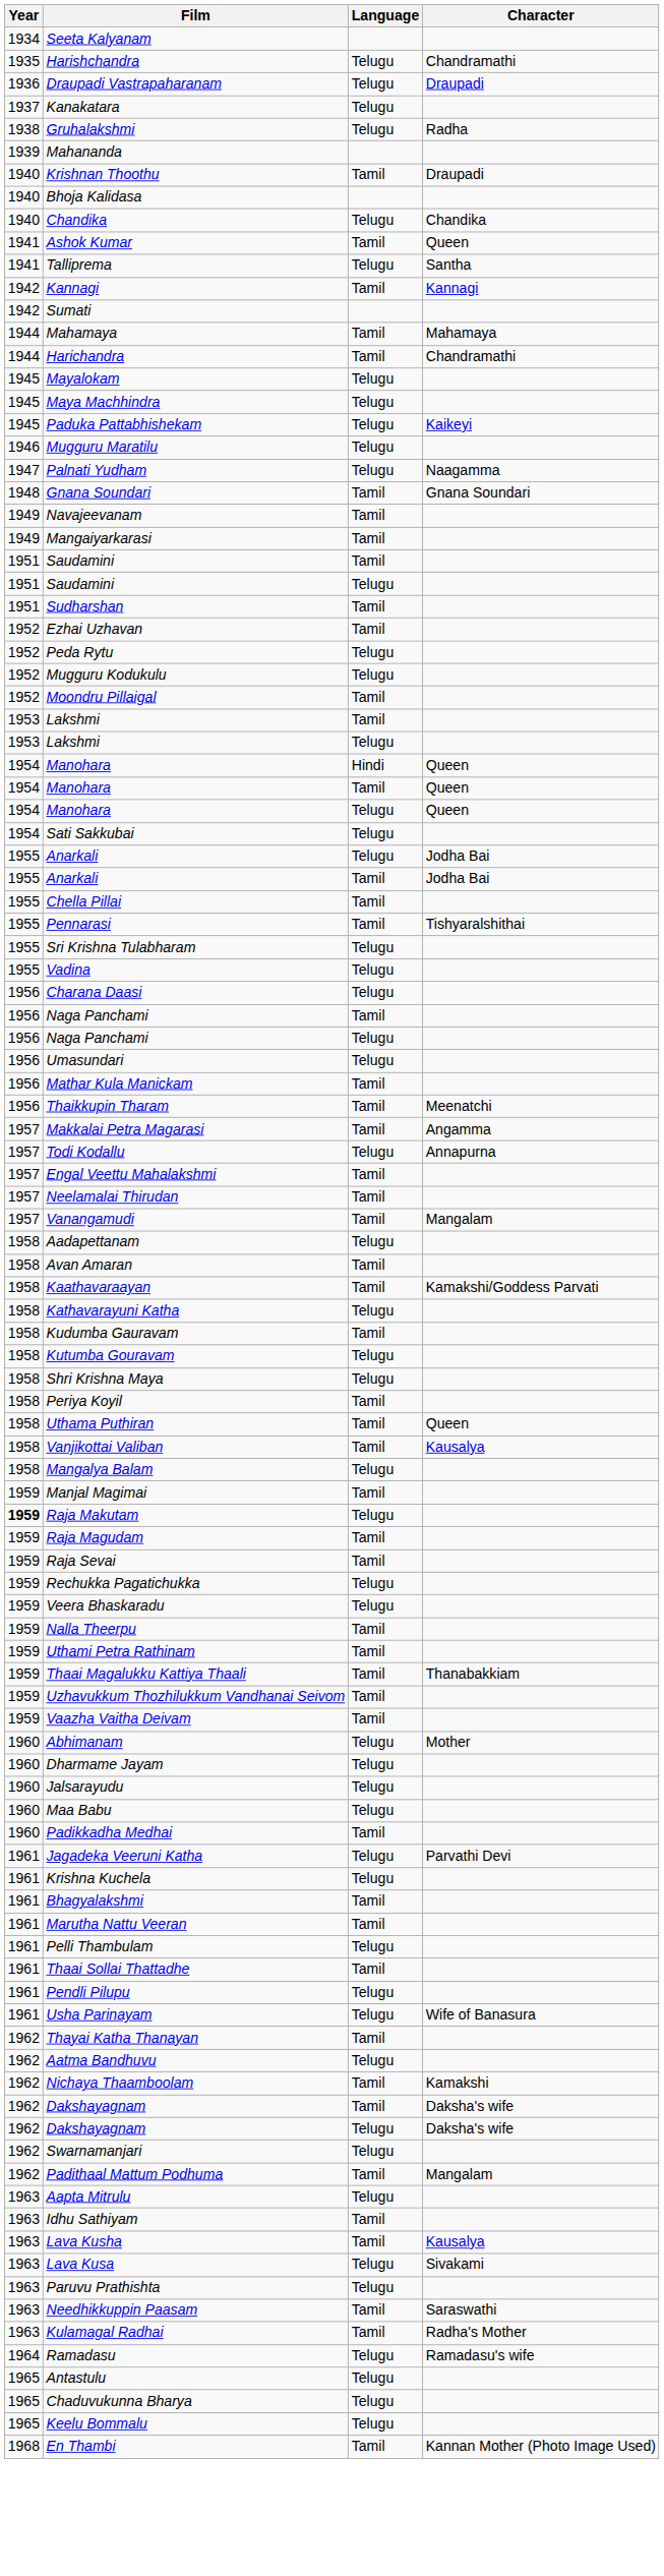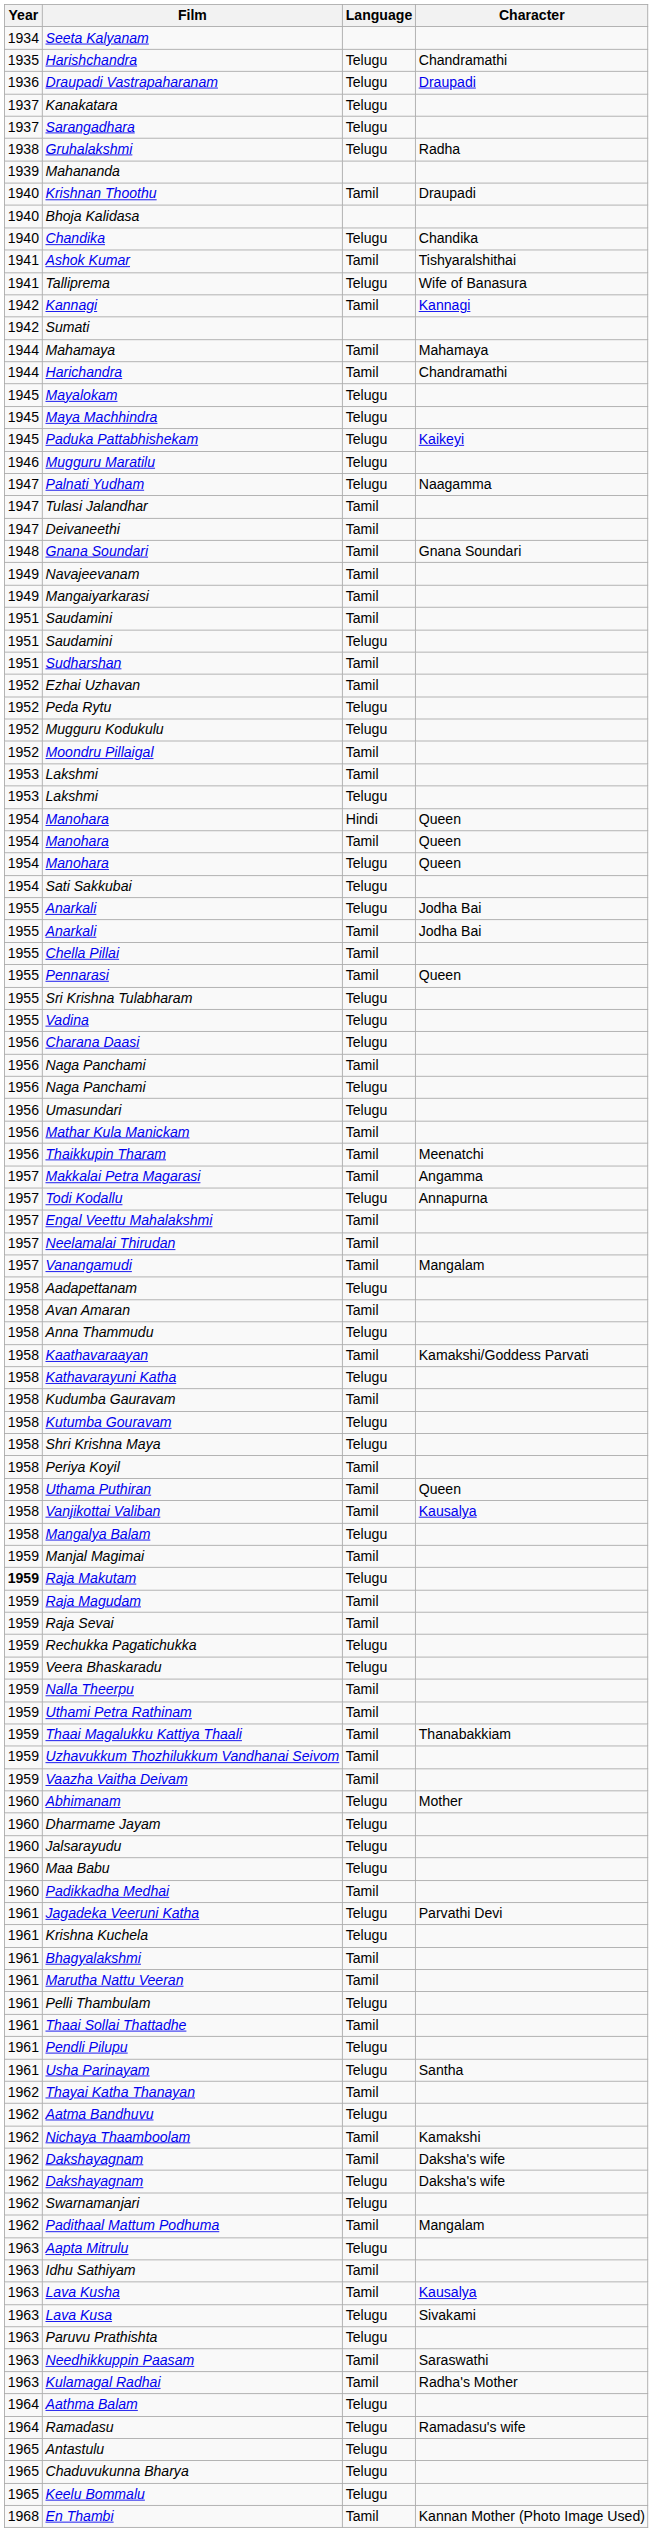 <table class="wikitable sortable">
 <tr>
 <th>Year</th>
 <th>Film</th>
 <th>Language</th>
 <th>Character</th>
 </tr>
 <tr>
 <td>1934</td>
 <td><em><a href='#'>Seeta Kalyanam</a></em></td>
 <td></td>
 <td></td>
 </tr>
 <tr>
 <td>1935</td>
 <td><a href='#'><em>Harishchandra</em></a></td>
 <td>Telugu</td>
 <td>Chandramathi</td>
 </tr>
 <tr>
 <td>1936</td>
 <td><em><a href='#'>Draupadi Vastrapaharanam</a></em></td>
 <td>Telugu</td>
 <td><a href='#'>Draupadi</a></td>
 </tr>
 <tr>
 <td>1937</td>
 <td><em>Kanakatara</em></td>
+<td>Telugu</td>
+<td></td>
+</tr>
+<tr>
+<td>1937</td>
+<td><em><a href='#'>Sarangadhara</a></em></td>
 <td>Telugu</td>
 <td></td>
 </tr>
 <tr>
 <td>1938</td>
 <td><em><a href='#'>Gruhalakshmi</a></em></td>
 <td>Telugu</td>
 <td>Radha</td>
 </tr>
 <tr>
 <td>1939</td>
 <td><em>Mahananda</em></td>
 <td></td>
 <td></td>
 </tr>
 <tr>
 <td>1940</td>
 <td><em><a href='#'>Krishnan Thoothu</a></em></td>
 <td>Tamil</td>
 <td>Draupadi</td>
 </tr>
 <tr>
 <td>1940</td>
 <td><em>Bhoja Kalidasa</em></td>
 <td></td>
 <td></td>
 </tr>
 <tr>
 <td>1940</td>
 <td><em><a href='#'>Chandika</a></em></td>
 <td>Telugu</td>
 <td>Chandika</td>
 </tr>
 <tr>
 <td>1941</td>
 <td><em><a href='#'>Ashok Kumar</a></em></td>
 <td>Tamil</td>
-<td>Queen</td>
+<td>Tishyaralshithai</td>
 </tr>
 <tr>
 <td>1941</td>
 <td><em>Talliprema</em></td>
 <td>Telugu</td>
-<td>Santha</td>
+<td>Wife of Banasura</td>
 </tr>
 <tr>
 <td>1942</td>
 <td><em><a href='#'>Kannagi</a></em></td>
 <td>Tamil</td>
 <td><a href='#'>Kannagi</a></td>
 </tr>
 <tr>
 <td>1942</td>
 <td><em>Sumati</em></td>
 <td></td>
 <td></td>
 </tr>
 <tr>
 <td>1944</td>
 <td><em>Mahamaya</em></td>
 <td>Tamil</td>
 <td>Mahamaya</td>
 </tr>
 <tr>
 <td>1944</td>
 <td><em><a href='#'>Harichandra</a></em></td>
 <td>Tamil</td>
 <td>Chandramathi</td>
 </tr>
 <tr>
 <td>1945</td>
 <td><em><a href='#'>Mayalokam</a></em></td>
 <td>Telugu</td>
 <td></td>
 </tr>
 <tr>
 <td>1945</td>
 <td><em><a href='#'>Maya Machhindra</a></em></td>
 <td>Telugu</td>
 <td></td>
 </tr>
 <tr>
 <td>1945</td>
 <td><em><a href='#'>Paduka Pattabhishekam</a></em></td>
 <td>Telugu</td>
 <td><a href='#'>Kaikeyi</a></td>
 </tr>
 <tr>
 <td>1946</td>
 <td><em><a href='#'>Mugguru Maratilu</a></em></td>
 <td>Telugu</td>
 <td></td>
 </tr>
 <tr>
 <td>1947</td>
 <td><em><a href='#'>Palnati Yudham</a></em></td>
 <td>Telugu</td>
 <td>Naagamma</td>
+</tr>
+<tr>
+<td>1947</td>
+<td><em>Tulasi Jalandhar</em></td>
+<td>Tamil</td>
+<td></td>
+</tr>
+<tr>
+<td>1947</td>
+<td><em>Deivaneethi</em></td>
+<td>Tamil</td>
+<td></td>
 </tr>
 <tr>
 <td>1948</td>
 <td><em><a href='#'>Gnana Soundari</a></em></td>
 <td>Tamil</td>
 <td>Gnana Soundari</td>
 </tr>
 <tr>
 <td>1949</td>
 <td><em>Navajeevanam</em></td>
 <td>Tamil</td>
 <td></td>
 </tr>
 <tr>
 <td>1949</td>
 <td><em>Mangaiyarkarasi</em></td>
 <td>Tamil</td>
 <td></td>
 </tr>
 <tr>
 <td>1951</td>
 <td><em>Saudamini</em></td>
 <td>Tamil</td>
 <td></td>
 </tr>
 <tr>
 <td>1951</td>
 <td><em>Saudamini</em></td>
 <td>Telugu</td>
 <td></td>
 </tr>
 <tr>
 <td>1951</td>
 <td><em><a href='#'>Sudharshan</a></em></td>
 <td>Tamil</td>
 <td></td>
 </tr>
 <tr>
 <td>1952</td>
 <td><em>Ezhai Uzhavan</em></td>
 <td>Tamil</td>
 <td></td>
 </tr>
 <tr>
 <td>1952</td>
 <td><em>Peda Rytu</em></td>
 <td>Telugu</td>
 <td></td>
 </tr>
 <tr>
 <td>1952</td>
 <td><em>Mugguru Kodukulu</em></td>
 <td>Telugu</td>
 <td></td>
 </tr>
 <tr>
 <td>1952</td>
 <td><em><a href='#'>Moondru Pillaigal</a></em></td>
 <td>Tamil</td>
 <td></td>
 </tr>
 <tr>
 <td>1953</td>
 <td><em>Lakshmi</em></td>
 <td>Tamil</td>
 <td></td>
 </tr>
 <tr>
 <td>1953</td>
 <td><em>Lakshmi</em></td>
 <td>Telugu</td>
 <td></td>
 </tr>
 <tr>
 <td>1954</td>
 <td><em><a href='#'>Manohara</a></em></td>
 <td>Hindi</td>
 <td>Queen</td>
 </tr>
 <tr>
 <td>1954</td>
 <td><em><a href='#'>Manohara</a></em></td>
 <td>Tamil</td>
 <td>Queen</td>
 </tr>
 <tr>
 <td>1954</td>
 <td><em><a href='#'>Manohara</a></em></td>
 <td>Telugu</td>
 <td>Queen</td>
 </tr>
 <tr>
 <td>1954</td>
 <td><em>Sati Sakkubai</em></td>
 <td>Telugu</td>
 <td></td>
 </tr>
 <tr>
 <td>1955</td>
 <td><em><a href='#'>Anarkali</a></em></td>
 <td>Telugu</td>
 <td>Jodha Bai</td>
 </tr>
 <tr>
 <td>1955</td>
 <td><em><a href='#'>Anarkali</a></em></td>
 <td>Tamil</td>
 <td>Jodha Bai</td>
 </tr>
 <tr>
 <td>1955</td>
 <td><em><a href='#'>Chella Pillai</a></em></td>
 <td>Tamil</td>
 <td></td>
 </tr>
 <tr>
 <td>1955</td>
 <td><em><a href='#'>Pennarasi</a></em></td>
 <td>Tamil</td>
-<td>Tishyaralshithai</td>
+<td>Queen</td>
 </tr>
 <tr>
 <td>1955</td>
 <td><em>Sri Krishna Tulabharam</em></td>
 <td>Telugu</td>
 <td></td>
 </tr>
 <tr>
 <td>1955</td>
 <td><em><a href='#'>Vadina</a></em></td>
 <td>Telugu</td>
 <td></td>
 </tr>
 <tr>
 <td>1956</td>
 <td><em><a href='#'>Charana Daasi</a></em></td>
 <td>Telugu</td>
 <td></td>
 </tr>
 <tr>
 <td>1956</td>
 <td><em>Naga Panchami</em></td>
 <td>Tamil</td>
 <td></td>
 </tr>
 <tr>
 <td>1956</td>
 <td><em>Naga Panchami</em></td>
 <td>Telugu</td>
 <td></td>
 </tr>
 <tr>
 <td>1956</td>
 <td><em>Umasundari</em></td>
 <td>Telugu</td>
 <td></td>
 </tr>
 <tr>
 <td>1956</td>
 <td><em><a href='#'>Mathar Kula Manickam</a></em></td>
 <td>Tamil</td>
 <td></td>
 </tr>
 <tr>
 <td>1956</td>
 <td><em><a href='#'>Thaikkupin Tharam</a></em></td>
 <td>Tamil</td>
 <td>Meenatchi</td>
 </tr>
 <tr>
 <td>1957</td>
 <td><em><a href='#'>Makkalai Petra Magarasi</a></em></td>
 <td>Tamil</td>
 <td>Angamma</td>
 </tr>
 <tr>
 <td>1957</td>
 <td><em><a href='#'>Todi Kodallu</a></em></td>
 <td>Telugu</td>
 <td>Annapurna</td>
 </tr>
 <tr>
 <td>1957</td>
 <td><em><a href='#'>Engal Veettu Mahalakshmi</a></em></td>
 <td>Tamil</td>
 <td></td>
 </tr>
 <tr>
 <td>1957</td>
 <td><em><a href='#'>Neelamalai Thirudan</a></em></td>
 <td>Tamil</td>
 <td></td>
 </tr>
 <tr>
 <td>1957</td>
 <td><em><a href='#'>Vanangamudi</a></em></td>
 <td>Tamil</td>
 <td>Mangalam</td>
 </tr>
 <tr>
 <td>1958</td>
 <td><em>Aadapettanam</em></td>
 <td>Telugu</td>
 <td></td>
 </tr>
 <tr>
 <td>1958</td>
 <td><em>Avan Amaran</em></td>
 <td>Tamil</td>
+<td></td>
+</tr>
+<tr>
+<td>1958</td>
+<td><em>Anna Thammudu</em></td>
+<td>Telugu</td>
 <td></td>
 </tr>
 <tr>
 <td>1958</td>
 <td><em><a href='#'>Kaathavaraayan</a></em></td>
 <td>Tamil</td>
 <td>Kamakshi/Goddess Parvati</td>
 </tr>
 <tr>
 <td>1958</td>
 <td><em><a href='#'>Kathavarayuni Katha</a></em></td>
 <td>Telugu</td>
 <td></td>
 </tr>
 <tr>
 <td>1958</td>
 <td><em>Kudumba Gauravam</em></td>
 <td>Tamil</td>
 <td></td>
 </tr>
 <tr>
 <td>1958</td>
 <td><em><a href='#'>Kutumba Gouravam</a></em></td>
 <td>Telugu</td>
 <td></td>
 </tr>
 <tr>
 <td>1958</td>
 <td><em>Shri Krishna Maya</em></td>
 <td>Telugu</td>
 <td></td>
 </tr>
 <tr>
 <td>1958</td>
 <td><em>Periya Koyil</em></td>
 <td>Tamil</td>
 <td></td>
 </tr>
 <tr>
 <td>1958</td>
 <td><em><a href='#'>Uthama Puthiran</a></em></td>
 <td>Tamil</td>
 <td>Queen</td>
 </tr>
 <tr>
 <td>1958</td>
 <td><em><a href='#'>Vanjikottai Valiban</a></em></td>
 <td>Tamil</td>
 <td><a href='#'>Kausalya</a></td>
 </tr>
 <tr>
 <td>1958</td>
 <td><em><a href='#'>Mangalya Balam</a></em></td>
 <td>Telugu</td>
 <td></td>
 </tr>
 <tr>
 <td>1959</td>
 <td><em>Manjal Magimai</em></td>
 <td>Tamil</td>
 <td></td>
 </tr>
 <tr>
 <td><strong>1959</strong></td>
 <td><em><a href='#'>Raja Makutam</a></em></td>
 <td>Telugu</td>
 <td></td>
 </tr>
 <tr>
 <td>1959</td>
 <td><em><a href='#'>Raja Magudam</a></em></td>
 <td>Tamil</td>
 <td></td>
 </tr>
 <tr>
 <td>1959</td>
 <td><em>Raja Sevai</em></td>
 <td>Tamil</td>
 <td></td>
 </tr>
 <tr>
 <td>1959</td>
 <td><em>Rechukka Pagatichukka</em></td>
 <td>Telugu</td>
 <td></td>
 </tr>
 <tr>
 <td>1959</td>
 <td><em>Veera Bhaskaradu</em></td>
 <td>Telugu</td>
 <td></td>
 </tr>
 <tr>
 <td>1959</td>
 <td><em><a href='#'>Nalla Theerpu</a></em></td>
 <td>Tamil</td>
 <td></td>
 </tr>
 <tr>
 <td>1959</td>
 <td><em><a href='#'>Uthami Petra Rathinam</a></em></td>
 <td>Tamil</td>
 <td></td>
 </tr>
 <tr>
 <td>1959</td>
 <td><em><a href='#'>Thaai Magalukku Kattiya Thaali</a></em></td>
 <td>Tamil</td>
 <td>Thanabakkiam</td>
 </tr>
 <tr>
 <td>1959</td>
 <td><em><a href='#'>Uzhavukkum Thozhilukkum Vandhanai Seivom</a></em></td>
 <td>Tamil</td>
 <td></td>
 </tr>
 <tr>
 <td>1959</td>
 <td><em><a href='#'>Vaazha Vaitha Deivam</a></em></td>
 <td>Tamil</td>
 <td></td>
 </tr>
 <tr>
 <td>1960</td>
 <td><em><a href='#'>Abhimanam</a></em></td>
 <td>Telugu</td>
 <td>Mother</td>
 </tr>
 <tr>
 <td>1960</td>
 <td><em>Dharmame Jayam</em></td>
 <td>Telugu</td>
 <td></td>
 </tr>
 <tr>
 <td>1960</td>
 <td><em>Jalsarayudu</em></td>
 <td>Telugu</td>
 <td></td>
 </tr>
 <tr>
 <td>1960</td>
 <td><em>Maa Babu</em></td>
 <td>Telugu</td>
 <td></td>
 </tr>
 <tr>
 <td>1960</td>
 <td><em><a href='#'>Padikkadha Medhai</a></em></td>
 <td>Tamil</td>
 <td></td>
 </tr>
 <tr>
 <td>1961</td>
 <td><em><a href='#'>Jagadeka Veeruni Katha</a></em></td>
 <td>Telugu</td>
 <td>Parvathi Devi</td>
 </tr>
 <tr>
 <td>1961</td>
 <td><em>Krishna Kuchela</em></td>
 <td>Telugu</td>
 <td></td>
 </tr>
 <tr>
 <td>1961</td>
 <td><em><a href='#'>Bhagyalakshmi</a></em></td>
 <td>Tamil</td>
 <td></td>
 </tr>
 <tr>
 <td>1961</td>
 <td><em><a href='#'>Marutha Nattu Veeran</a></em></td>
 <td>Tamil</td>
 <td></td>
 </tr>
 <tr>
 <td>1961</td>
 <td><em>Pelli Thambulam</em></td>
 <td>Telugu</td>
 <td></td>
 </tr>
 <tr>
 <td>1961</td>
 <td><em><a href='#'>Thaai Sollai Thattadhe</a></em></td>
 <td>Tamil</td>
 <td></td>
 </tr>
 <tr>
 <td>1961</td>
 <td><em><a href='#'>Pendli Pilupu</a></em></td>
 <td>Telugu</td>
 <td></td>
 </tr>
 <tr>
 <td>1961</td>
 <td><em><a href='#'>Usha Parinayam</a></em></td>
 <td>Telugu</td>
-<td>Wife of Banasura</td>
+<td>Santha</td>
 </tr>
 <tr>
 <td>1962</td>
 <td><em><a href='#'>Thayai Katha Thanayan</a></em></td>
 <td>Tamil</td>
 <td></td>
 </tr>
 <tr>
 <td>1962</td>
 <td><em><a href='#'>Aatma Bandhuvu</a></em></td>
 <td>Telugu</td>
 <td></td>
 </tr>
 <tr>
 <td>1962</td>
 <td><em><a href='#'>Nichaya Thaamboolam</a></em></td>
 <td>Tamil</td>
 <td>Kamakshi</td>
 </tr>
 <tr>
 <td>1962</td>
 <td><em><a href='#'>Dakshayagnam</a></em></td>
 <td>Tamil</td>
 <td>Daksha's wife</td>
 </tr>
 <tr>
 <td>1962</td>
 <td><em><a href='#'>Dakshayagnam</a></em></td>
 <td>Telugu</td>
 <td>Daksha's wife</td>
 </tr>
 <tr>
 <td>1962</td>
 <td><em>Swarnamanjari</em></td>
 <td>Telugu</td>
 <td></td>
 </tr>
 <tr>
 <td>1962</td>
 <td><em><a href='#'>Padithaal Mattum Podhuma</a></em></td>
 <td>Tamil</td>
 <td>Mangalam</td>
 </tr>
 <tr>
 <td>1963</td>
 <td><em><a href='#'>Aapta Mitrulu</a></em></td>
 <td>Telugu</td>
 <td></td>
 </tr>
 <tr>
 <td>1963</td>
 <td><em>Idhu Sathiyam</em></td>
 <td>Tamil</td>
 <td></td>
 </tr>
 <tr>
 <td>1963</td>
 <td><em><a href='#'>Lava Kusha</a></em></td>
 <td>Tamil</td>
 <td><a href='#'>Kausalya</a></td>
 </tr>
 <tr>
 <td>1963</td>
 <td><em><a href='#'>Lava Kusa</a></em></td>
 <td>Telugu</td>
 <td>Sivakami</td>
 </tr>
 <tr>
 <td>1963</td>
 <td><em>Paruvu Prathishta</em></td>
 <td>Telugu</td>
 <td></td>
 </tr>
 <tr>
 <td>1963</td>
 <td><em><a href='#'>Needhikkuppin Paasam</a></em></td>
 <td>Tamil</td>
 <td>Saraswathi</td>
 </tr>
 <tr>
 <td>1963</td>
 <td><em><a href='#'>Kulamagal Radhai</a></em></td>
 <td>Tamil</td>
 <td>Radha's Mother</td>
 </tr>
 <tr>
 <td>1964</td>
+<td><em><a href='#'>Aathma Balam</a></em></td>
+<td>Telugu</td>
+<td></td>
+</tr>
+<tr>
+<td>1964</td>
 <td><em>Ramadasu</em></td>
 <td>Telugu</td>
 <td>Ramadasu's wife</td>
 </tr>
 <tr>
 <td>1965</td>
 <td><em>Antastulu</em></td>
 <td>Telugu</td>
 <td></td>
 </tr>
 <tr>
 <td>1965</td>
 <td><em>Chaduvukunna Bharya</em></td>
 <td>Telugu</td>
 <td></td>
 </tr>
 <tr>
 <td>1965</td>
 <td><em><a href='#'>Keelu Bommalu</a></em></td>
 <td>Telugu</td>
 <td></td>
 </tr>
 <tr>
 <td>1968</td>
 <td><em><a href='#'>En Thambi</a></em></td>
 <td>Tamil</td>
 <td>Kannan Mother (Photo Image Used)</td>
 </tr>
 </table>
